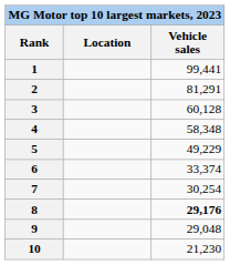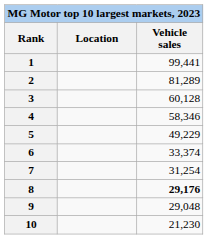 <table class="wikitable" style="float:right;">
 <tr>
 <th colspan="3" style="text-align:center; background:#abcdef;">MG Motor top 10 largest markets, 2023</th>
 </tr>
 <tr>
 <th>Rank</th>
 <th>Location</th>
 <th>Vehicle<br>sales</th>
 </tr>
 <tr>
 <th>1</th>
 <td></td>
 <td style="text-align:right;">99,441</td>
 </tr>
 <tr>
 <th>2</th>
 <td></td>
-<td style="text-align:right;">81,291</td>
+<td style="text-align:right;">81,289</td>
 </tr>
 <tr>
 <th>3</th>
 <td></td>
 <td style="text-align:right;">60,128</td>
 </tr>
 <tr>
 <th>4</th>
 <td></td>
-<td style="text-align:right;">58,348</td>
+<td style="text-align:right;">58,346</td>
 </tr>
 <tr>
 <th>5</th>
 <td></td>
 <td style="text-align:right;">49,229</td>
 </tr>
 <tr>
 <th>6</th>
 <td></td>
 <td style="text-align:right;">33,374</td>
 </tr>
 <tr>
 <th>7</th>
 <td></td>
-<td style="text-align:right;">30,254</td>
+<td style="text-align:right;">31,254</td>
 </tr>
 <tr>
 <th>8</th>
 <td></td>
 <td style="text-align:right;"><strong>29,176</strong></td>
 </tr>
 <tr>
 <th>9</th>
 <td></td>
 <td style="text-align:right;">29,048</td>
 </tr>
 <tr>
 <th>10</th>
 <td></td>
 <td style="text-align:right;">21,230</td>
 </tr>
 </table>
